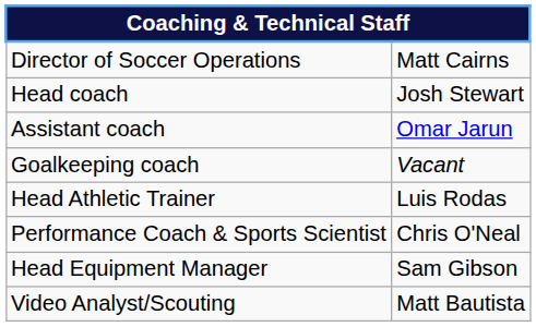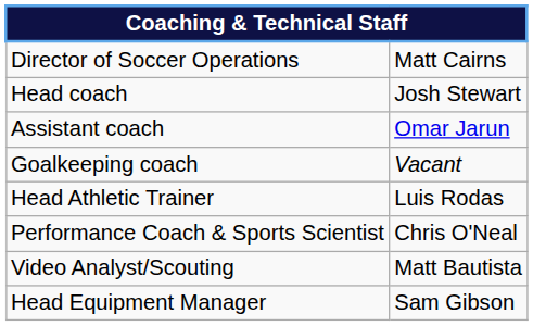 <table class="wikitable sortable">
 <tr>
 <th style="background:#0E1145; color:#FFFFFF; border:2px solid #5CA7E8;" scope="col" colspan="2">Coaching & Technical Staff</th>
 </tr>
 <tr>
 <td>Director of Soccer Operations</td>
 <td> Matt Cairns</td>
 </tr>
 <tr>
 <td>Head coach</td>
 <td> Josh Stewart</td>
 </tr>
 <tr>
 <td>Assistant coach</td>
 <td> <a href='#'>Omar Jarun</a></td>
 </tr>
 <tr>
 <td>Goalkeeping coach</td>
 <td><em>Vacant</em></td>
 </tr>
 <tr>
 <td>Head Athletic Trainer</td>
 <td> Luis Rodas</td>
 </tr>
 <tr>
 <td>Performance Coach & Sports Scientist</td>
 <td> Chris O'Neal</td>
 </tr>
 <tr>
+<td>Video Analyst/Scouting</td>
+<td> Matt Bautista</td>
+</tr>
+<tr>
 <td>Head Equipment Manager</td>
 <td> Sam Gibson</td>
 </tr>
-<tr>
-<td>Video Analyst/Scouting</td>
-<td> Matt Bautista</td>
-</tr>
 </table>
